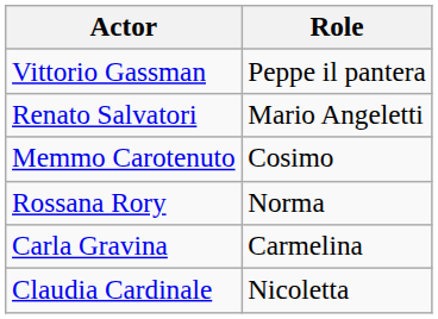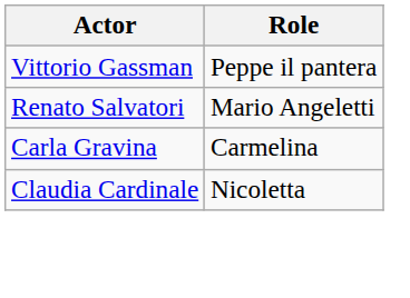 <table class=wikitable>
 <tr>
 <th>Actor</th>
 <th>Role</th>
 </tr>
 <tr>
 <td><a href='#'>Vittorio Gassman</a></td>
 <td>Peppe il pantera</td>
 </tr>
 <tr>
 <td><a href='#'>Renato Salvatori</a></td>
 <td>Mario Angeletti</td>
 </tr>
 <tr>
-<td><a href='#'>Memmo Carotenuto</a></td>
-<td>Cosimo</td>
-</tr>
-<tr>
-<td><a href='#'>Rossana Rory</a></td>
-<td>Norma</td>
-</tr>
-<tr>
 <td><a href='#'>Carla Gravina</a></td>
 <td>Carmelina</td>
 </tr>
 <tr>
 <td><a href='#'>Claudia Cardinale</a></td>
 <td>Nicoletta</td>
 </tr>
 </table>
